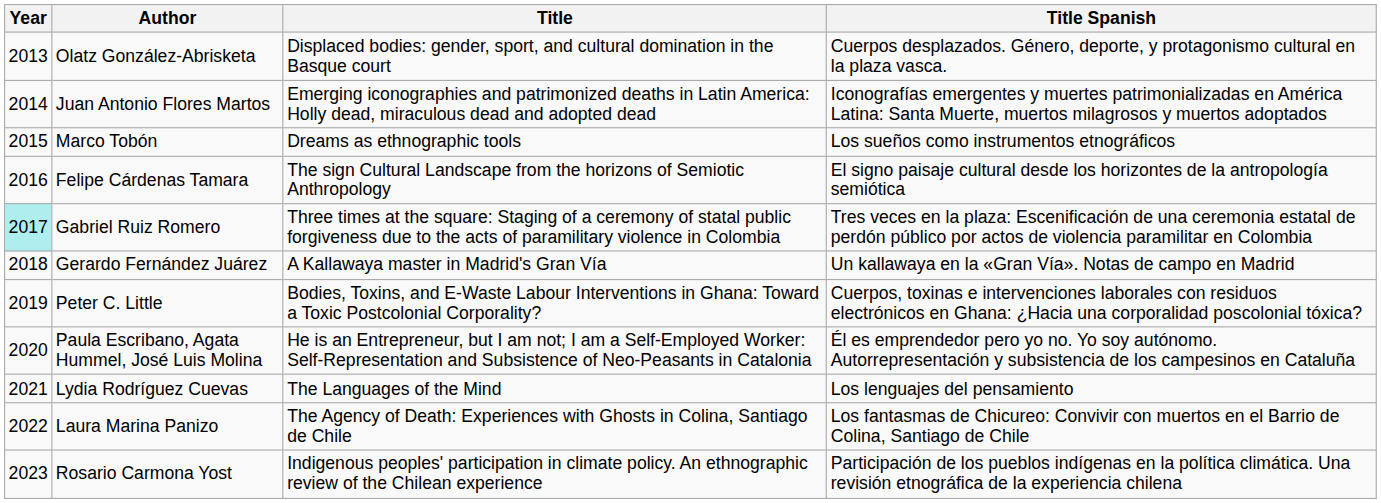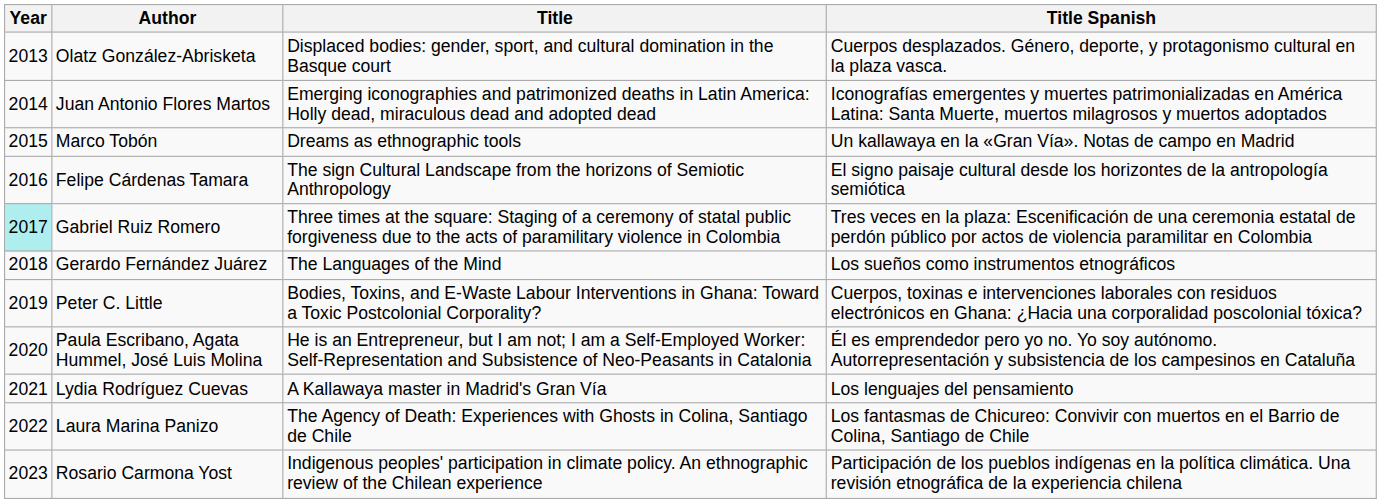 <table class="wikitable sortable">
 <tr>
 <th>Year</th>
 <th>Author</th>
 <th>Title</th>
 <th>Title Spanish</th>
 </tr>
 <tr>
 <td>2013</td>
 <td>Olatz González-Abrisketa</td>
 <td>Displaced bodies: gender, sport, and cultural domination in the Basque court</td>
 <td>Cuerpos desplazados. Género, deporte, y protagonismo cultural en la plaza vasca.</td>
 </tr>
 <tr>
 <td>2014</td>
 <td>Juan Antonio Flores Martos</td>
 <td>Emerging iconographies and patrimonized deaths in Latin America: Holly dead, miraculous dead and adopted dead</td>
 <td>Iconografías emergentes y muertes patrimonializadas en América Latina: Santa Muerte, muertos milagrosos y muertos adoptados</td>
 </tr>
 <tr>
 <td>2015</td>
 <td>Marco Tobón</td>
 <td>Dreams as ethnographic tools</td>
-<td>Los sueños como instrumentos etnográficos</td>
+<td>Un kallawaya en la «Gran Vía». Notas de campo en Madrid</td>
 </tr>
 <tr>
 <td>2016</td>
 <td>Felipe Cárdenas Tamara</td>
 <td>The sign Cultural Landscape from the horizons of Semiotic Anthropology</td>
 <td>El signo paisaje cultural desde los horizontes de la antropología semiótica</td>
 </tr>
 <tr>
 <td style="background: paleturquoise;">2017</td>
 <td>Gabriel Ruiz Romero</td>
 <td>Three times at the square: Staging of a ceremony of statal public forgiveness due to the acts of paramilitary violence in Colombia</td>
 <td>Tres veces en la plaza: Escenificación de una ceremonia estatal de perdón público por actos de violencia paramilitar en Colombia</td>
 </tr>
 <tr>
 <td>2018</td>
 <td>Gerardo Fernández Juárez</td>
-<td>A Kallawaya master in Madrid's Gran Vía</td>
-<td>Un kallawaya en la «Gran Vía». Notas de campo en Madrid</td>
+<td>The Languages of the Mind</td>
+<td>Los sueños como instrumentos etnográficos</td>
 </tr>
 <tr>
 <td>2019</td>
 <td>Peter C. Little</td>
 <td>Bodies, Toxins, and E-Waste Labour Interventions in Ghana: Toward a Toxic Postcolonial Corporality?</td>
 <td>Cuerpos, toxinas e intervenciones laborales con residuos electrónicos en Ghana: ¿Hacia una corporalidad poscolonial tóxica?</td>
 </tr>
 <tr>
 <td>2020</td>
 <td>Paula Escribano, Agata Hummel, José Luis Molina</td>
 <td>He is an Entrepreneur, but I am not; I am a Self-Employed Worker: Self-Representation and Subsistence of Neo-Peasants in Catalonia</td>
 <td>Él es emprendedor pero yo no. Yo soy autónomo. Autorrepresentación y subsistencia de los campesinos en Cataluña</td>
 </tr>
 <tr>
 <td>2021</td>
 <td>Lydia Rodríguez Cuevas</td>
-<td>The Languages of the Mind</td>
+<td>A Kallawaya master in Madrid's Gran Vía</td>
 <td>Los lenguajes del pensamiento</td>
 </tr>
 <tr>
 <td>2022</td>
 <td>Laura Marina Panizo</td>
 <td>The Agency of Death: Experiences with Ghosts in Colina, Santiago de Chile</td>
 <td>Los fantasmas de Chicureo: Convivir con muertos en el Barrio de Colina, Santiago de Chile</td>
 </tr>
 <tr>
 <td>2023</td>
 <td>Rosario Carmona Yost</td>
 <td>Indigenous peoples' participation in climate policy. An ethnographic review of the Chilean experience</td>
 <td>Participación de los pueblos indígenas en la política climática. Una revisión etnográfica de la experiencia chilena</td>
 </tr>
 </table>
